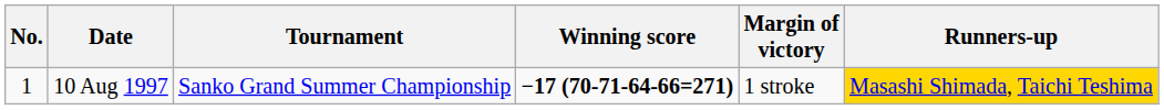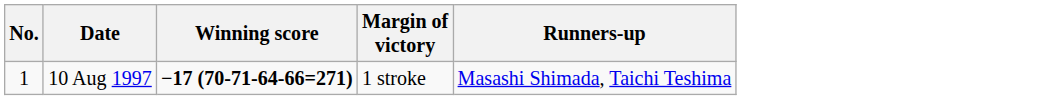 <table class="wikitable" style="font-size:95%;">
 <tr>
 <th>No.</th>
 <th>Date</th>
-<th>Tournament</th>
 <th>Winning score</th>
 <th>Margin of<br>victory</th>
 <th>Runners-up</th>
 </tr>
 <tr>
 <td align=center>1</td>
 <td align=right>10 Aug <a href='#'>1997</a></td>
-<td><a href='#'>Sanko Grand Summer Championship</a></td>
 <td><strong>−17 (70-71-64-66=271)</strong></td>
 <td>1 stroke</td>
-<td style="background: gold;"> <a href='#'>Masashi Shimada</a>,  <a href='#'>Taichi Teshima</a></td>
+<td> <a href='#'>Masashi Shimada</a>,  <a href='#'>Taichi Teshima</a></td>
 </tr>
 </table>
